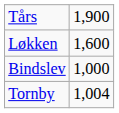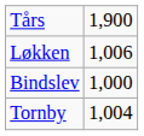 <table class="wikitable" style="float:left; margin-right:1em">
 <tr>
 <td><a href='#'>Tårs</a></td>
 <td align="center">1,900</td>
 </tr>
 <tr>
 <td><a href='#'>Løkken</a></td>
-<td align="center">1,600</td>
+<td align="center">1,006</td>
 </tr>
 <tr>
 <td><a href='#'>Bindslev</a></td>
 <td align="center">1,000</td>
 </tr>
 <tr>
 <td><a href='#'>Tornby</a></td>
 <td align="center">1,004</td>
 </tr>
 </table>
